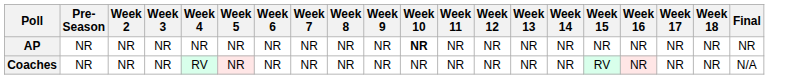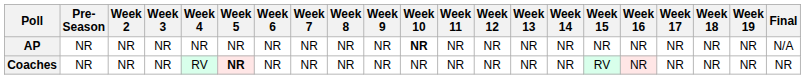 <table class="wikitable" style="white-space:nowrap;font-size:90%">
 <tr>
 <th>Poll</th>
 <th>Pre-<br>Season</th>
 <th>Week<br>2</th>
 <th>Week<br>3</th>
 <th>Week<br>4</th>
 <th>Week<br>5</th>
 <th>Week<br>6</th>
 <th>Week<br>7</th>
 <th>Week<br>8</th>
 <th>Week<br>9</th>
 <th>Week<br>10</th>
 <th>Week<br>11</th>
 <th>Week<br>12</th>
 <th>Week<br>13</th>
 <th>Week<br>14</th>
 <th>Week<br>15</th>
 <th>Week<br>16</th>
 <th>Week<br>17</th>
 <th>Week<br>18</th>
+<th>Week<br>19</th>
 <th>Final</th>
 </tr>
 <tr style="text-align:center;">
 <th>AP</th>
 <td style="background:#FFF;">NR</td>
 <td style="background:#FFF;">NR</td>
 <td style="background:#FFF;">NR</td>
 <td style="background:#FFF;">NR</td>
 <td style="background:#FFF;">NR</td>
 <td style="background:#FFF;">NR</td>
 <td style="background:#FFF;">NR</td>
 <td style="background:#FFF;">NR</td>
 <td style="background:#FFF;">NR</td>
 <td style="background:#FFF;"><strong>NR</strong></td>
 <td style="background:#FFF;">NR</td>
 <td style="background:#FFF;">NR</td>
 <td style="background:#FFF;">NR</td>
 <td style="background:#FFF;">NR</td>
 <td style="background:#FFF;">NR</td>
 <td style="background:#FFF;">NR</td>
 <td style="background:#FFF;">NR</td>
 <td style="background:#FFF;">NR</td>
 <td style="background:#FFF;">NR</td>
+<td style="background:#FFF;">N/A</td>
 </tr>
 <tr style="text-align:center;">
 <th>Coaches</th>
 <td style="background:#FFF;">NR</td>
 <td style="background:#FFF;">NR</td>
 <td style="background:#FFF;">NR</td>
 <td style="background:#D8FFEB;">RV</td>
-<td style="background:#FFE6E6;">NR</td>
+<td style="background:#FFE6E6;"><strong>NR</strong></td>
 <td style="background:#FFF;">NR</td>
 <td style="background:#FFF;">NR</td>
 <td style="background:#FFF;">NR</td>
 <td style="background:#FFF;">NR</td>
 <td style="background:#FFF;">NR</td>
 <td style="background:#FFF;">NR</td>
 <td style="background:#FFF;">NR</td>
 <td style="background:#FFF;">NR</td>
 <td style="background:#FFF;">NR</td>
 <td style="background:#D8FFEB;">RV</td>
 <td style="background:#FFE6E6;">NR</td>
 <td style="background:#FFF;">NR</td>
 <td style="background:#FFF;">NR</td>
-<td style="background:#FFF;">N/A</td>
+<td style="background:#FFF;">NR</td>
+<td style="background:#FFF;">NR</td>
 </tr>
 </table>
